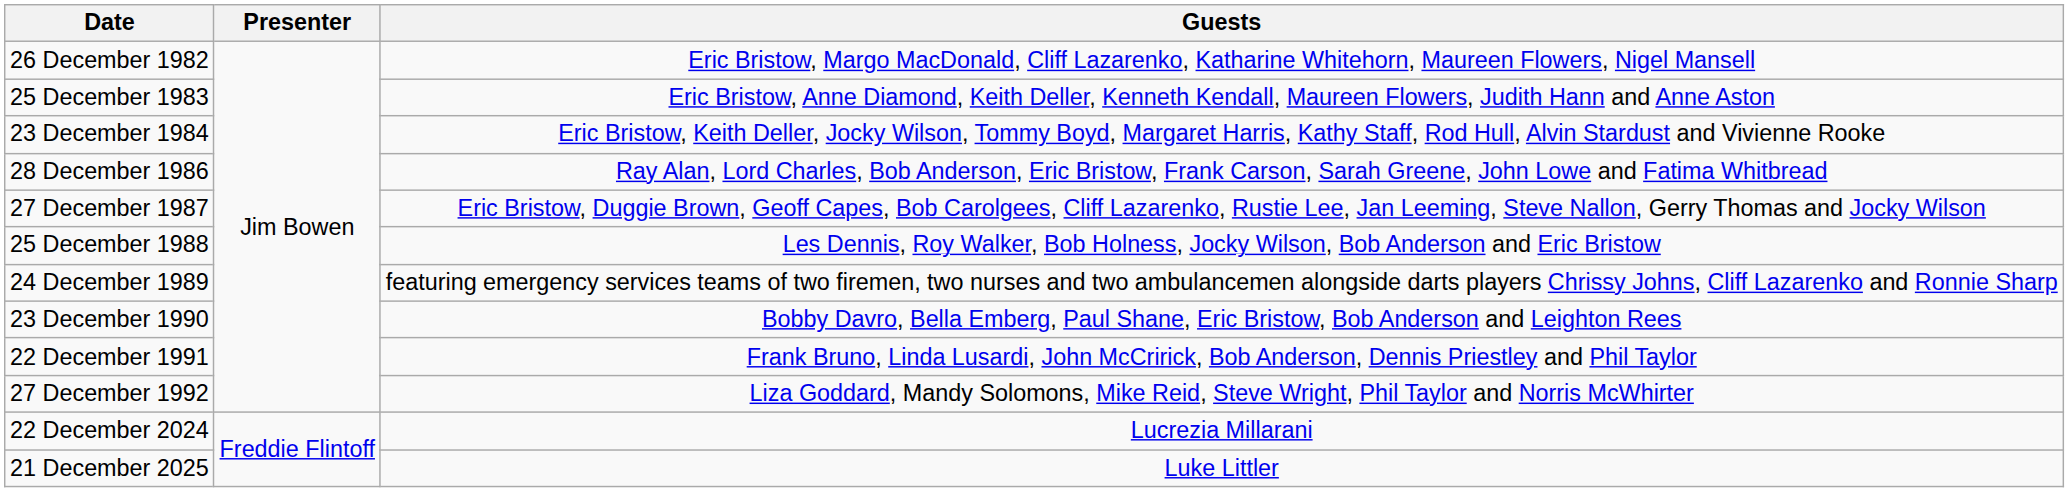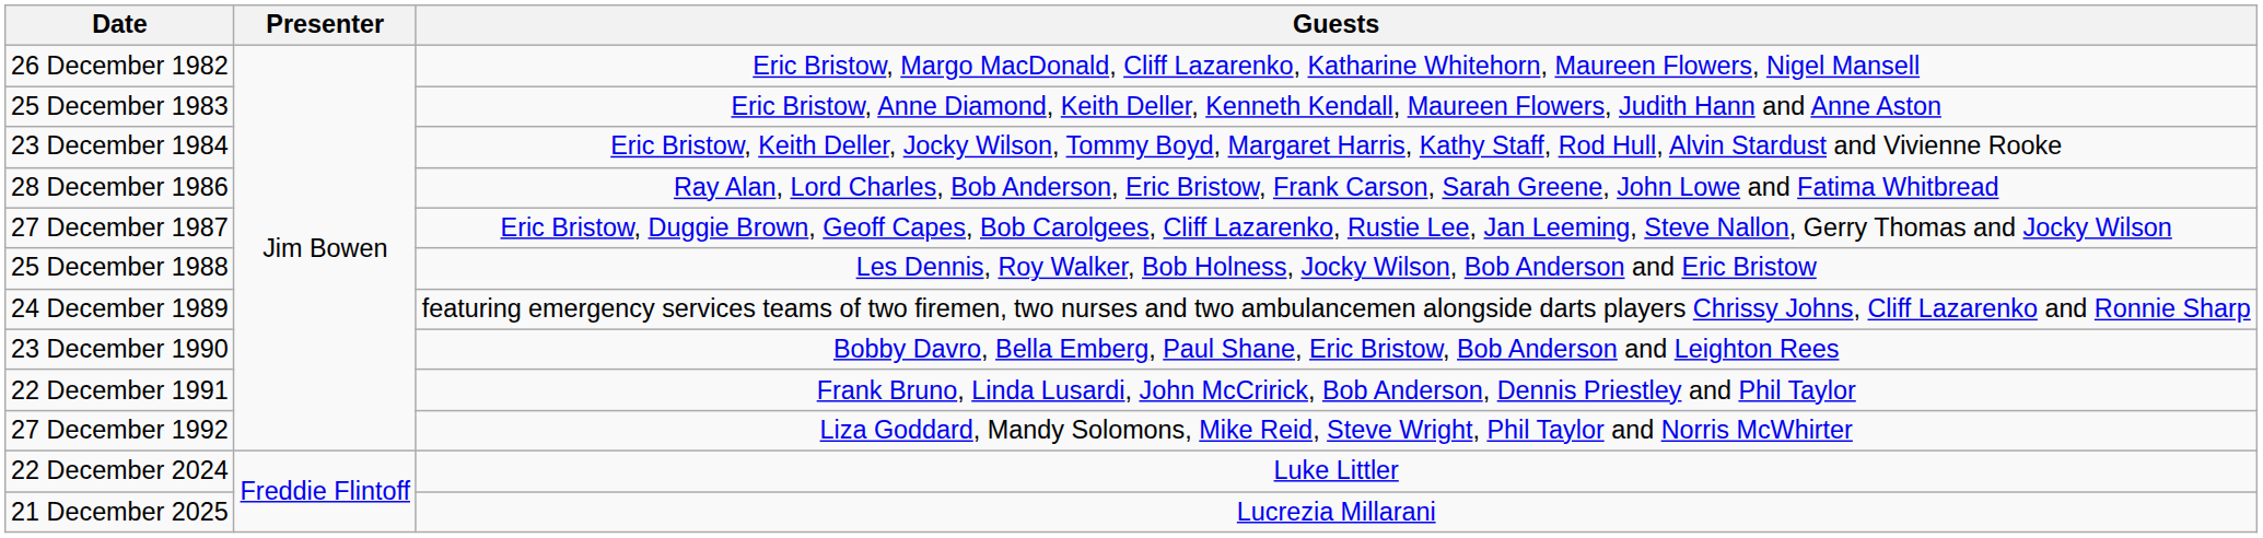 <table class="wikitable" style="text-align:center;">
 <tr>
 <th>Date</th>
 <th>Presenter</th>
 <th>Guests</th>
 </tr>
 <tr>
 <td>26 December 1982</td>
 <td rowspan="10">Jim Bowen</td>
 <td><a href='#'>Eric Bristow</a>, <a href='#'>Margo MacDonald</a>, <a href='#'>Cliff Lazarenko</a>, <a href='#'>Katharine Whitehorn</a>, <a href='#'>Maureen Flowers</a>, <a href='#'>Nigel Mansell</a></td>
 </tr>
 <tr>
 <td>25 December 1983</td>
 <td><a href='#'>Eric Bristow</a>, <a href='#'>Anne Diamond</a>, <a href='#'>Keith Deller</a>, <a href='#'>Kenneth Kendall</a>, <a href='#'>Maureen Flowers</a>, <a href='#'>Judith Hann</a> and <a href='#'>Anne Aston</a></td>
 </tr>
 <tr>
 <td>23 December 1984</td>
 <td><a href='#'>Eric Bristow</a>, <a href='#'>Keith Deller</a>, <a href='#'>Jocky Wilson</a>, <a href='#'>Tommy Boyd</a>, <a href='#'>Margaret Harris</a>, <a href='#'>Kathy Staff</a>, <a href='#'>Rod Hull</a>, <a href='#'>Alvin Stardust</a> and Vivienne Rooke</td>
 </tr>
 <tr>
 <td>28 December 1986</td>
 <td><a href='#'>Ray Alan</a>, <a href='#'>Lord Charles</a>, <a href='#'>Bob Anderson</a>, <a href='#'>Eric Bristow</a>, <a href='#'>Frank Carson</a>, <a href='#'>Sarah Greene</a>, <a href='#'>John Lowe</a> and <a href='#'>Fatima Whitbread</a></td>
 </tr>
 <tr>
 <td>27 December 1987</td>
 <td><a href='#'>Eric Bristow</a>, <a href='#'>Duggie Brown</a>, <a href='#'>Geoff Capes</a>, <a href='#'>Bob Carolgees</a>, <a href='#'>Cliff Lazarenko</a>, <a href='#'>Rustie Lee</a>, <a href='#'>Jan Leeming</a>, <a href='#'>Steve Nallon</a>, Gerry Thomas and <a href='#'>Jocky Wilson</a></td>
 </tr>
 <tr>
 <td>25 December 1988</td>
 <td><a href='#'>Les Dennis</a>, <a href='#'>Roy Walker</a>, <a href='#'>Bob Holness</a>, <a href='#'>Jocky Wilson</a>, <a href='#'>Bob Anderson</a> and <a href='#'>Eric Bristow</a></td>
 </tr>
 <tr>
 <td>24 December 1989</td>
 <td>featuring emergency services teams of two firemen, two nurses and two ambulancemen alongside darts players <a href='#'>Chrissy Johns</a>, <a href='#'>Cliff Lazarenko</a> and <a href='#'>Ronnie Sharp</a></td>
 </tr>
 <tr>
 <td>23 December 1990</td>
 <td><a href='#'>Bobby Davro</a>, <a href='#'>Bella Emberg</a>, <a href='#'>Paul Shane</a>, <a href='#'>Eric Bristow</a>, <a href='#'>Bob Anderson</a> and <a href='#'>Leighton Rees</a></td>
 </tr>
 <tr>
 <td>22 December 1991</td>
 <td><a href='#'>Frank Bruno</a>, <a href='#'>Linda Lusardi</a>, <a href='#'>John McCririck</a>, <a href='#'>Bob Anderson</a>, <a href='#'>Dennis Priestley</a> and <a href='#'>Phil Taylor</a></td>
 </tr>
 <tr>
 <td>27 December 1992</td>
 <td><a href='#'>Liza Goddard</a>, Mandy Solomons, <a href='#'>Mike Reid</a>, <a href='#'>Steve Wright</a>, <a href='#'>Phil Taylor</a> and <a href='#'>Norris McWhirter</a></td>
 </tr>
 <tr>
 <td>22 December 2024</td>
 <td rowspan="2"><a href='#'>Freddie Flintoff</a></td>
-<td><a href='#'>Lucrezia Millarani</a></td>
+<td><a href='#'>Luke Littler</a></td>
 </tr>
 <tr>
 <td>21 December 2025</td>
-<td><a href='#'>Luke Littler</a></td>
+<td><a href='#'>Lucrezia Millarani</a></td>
 </tr>
 </table>
